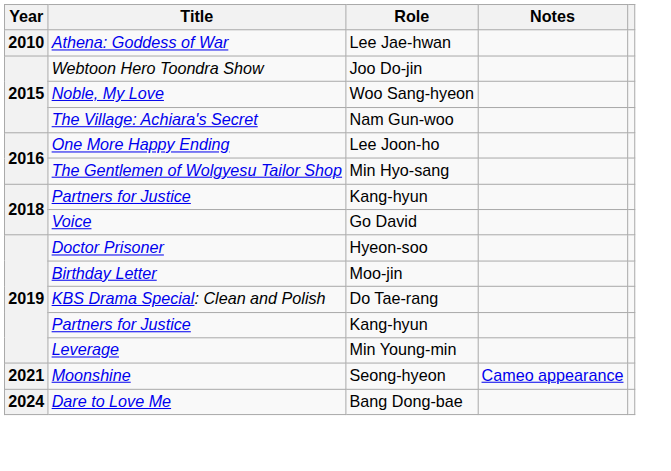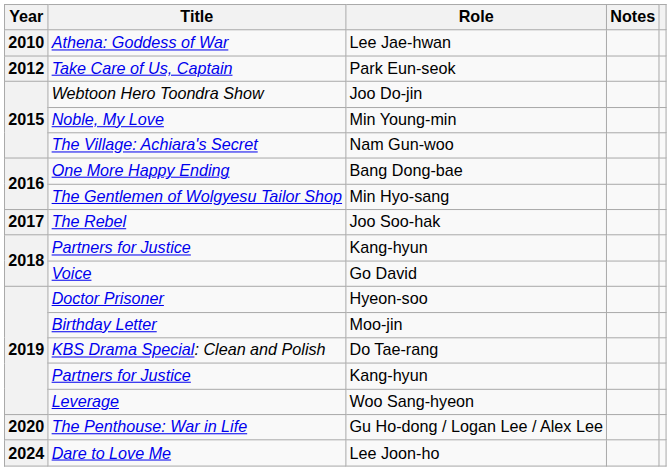 <table class="wikitable plainrowheaders sortable">
 <tr>
 <th scope="col">Year</th>
 <th scope="col">Title</th>
 <th scope="col">Role</th>
 <th scope="col">Notes</th>
 <th scope="col" class="unsortable"></th>
 </tr>
 <tr>
 <th scope="row">2010</th>
 <td><em><a href='#'>Athena: Goddess of War</a></em></td>
 <td>Lee Jae-hwan</td>
 <td></td>
 <td style="text-align:center"></td>
 </tr>
 <tr>
+<th scope="row">2012</th>
+<td><em><a href='#'>Take Care of Us, Captain</a></em></td>
+<td>Park Eun-seok</td>
+<td></td>
+<td style="text-align:center"></td>
+</tr>
+<tr>
 <th scope="row" rowspan="3">2015</th>
 <td><em>Webtoon Hero Toondra Show</em></td>
 <td>Joo Do-jin</td>
 <td></td>
 <td style="text-align:center"></td>
 </tr>
 <tr>
 <td><em><a href='#'>Noble, My Love</a></em></td>
-<td>Woo Sang-hyeon</td>
+<td>Min Young-min</td>
 <td></td>
 <td style="text-align:center"></td>
 </tr>
 <tr>
 <td><em><a href='#'>The Village: Achiara's Secret</a></em></td>
 <td>Nam Gun-woo</td>
 <td></td>
 <td style="text-align:center"></td>
 </tr>
 <tr>
 <th scope="row" rowspan="2">2016</th>
 <td><em><a href='#'>One More Happy Ending</a></em></td>
-<td>Lee Joon-ho</td>
+<td>Bang Dong-bae</td>
 <td></td>
 <td style="text-align:center"></td>
 </tr>
 <tr>
 <td><em><a href='#'>The Gentlemen of Wolgyesu Tailor Shop</a></em></td>
 <td>Min Hyo-sang</td>
+<td></td>
+<td style="text-align:center"></td>
+</tr>
+<tr>
+<th scope="row">2017</th>
+<td><em><a href='#'>The Rebel</a></em></td>
+<td>Joo Soo-hak</td>
 <td></td>
 <td style="text-align:center"></td>
 </tr>
 <tr>
 <th scope="row" rowspan="2">2018</th>
 <td><em><a href='#'>Partners for Justice</a></em></td>
 <td>Kang-hyun</td>
 <td></td>
 <td style="text-align:center"></td>
 </tr>
 <tr>
 <td><em><a href='#'>Voice</a></em></td>
 <td>Go David</td>
 <td></td>
 <td style="text-align:center"></td>
 </tr>
 <tr>
 <th scope="row" rowspan="5">2019</th>
 <td><em><a href='#'>Doctor Prisoner</a></em></td>
 <td>Hyeon-soo</td>
 <td></td>
 <td style="text-align:center"></td>
 </tr>
 <tr>
 <td><em><a href='#'>Birthday Letter</a></em></td>
 <td>Moo-jin</td>
 <td></td>
 <td style="text-align:center"></td>
 </tr>
 <tr>
 <td><em><a href='#'>KBS Drama Special</a>: Clean and Polish</em></td>
 <td>Do Tae-rang</td>
 <td></td>
 <td style="text-align:center"></td>
 </tr>
 <tr>
 <td><em><a href='#'>Partners for Justice</a></em></td>
 <td>Kang-hyun</td>
 <td></td>
 <td style="text-align:center"></td>
 </tr>
 <tr>
 <td><em><a href='#'>Leverage</a></em></td>
-<td>Min Young-min</td>
+<td>Woo Sang-hyeon</td>
 <td></td>
 <td style="text-align:center"></td>
 </tr>
 <tr>
-<th scope="row">2021</th>
-<td><em><a href='#'>Moonshine</a></em></td>
-<td>Seong-hyeon</td>
-<td><a href='#'>Cameo appearance</a></td>
+<th scope="row">2020</th>
+<td><em><a href='#'>The Penthouse: War in Life</a></em></td>
+<td>Gu Ho-dong / Logan Lee / Alex Lee</td>
+<td></td>
 <td style="text-align:center"></td>
 </tr>
 <tr>
 <th scope="row">2024</th>
 <td><em><a href='#'>Dare to Love Me</a></em></td>
-<td>Bang Dong-bae</td>
+<td>Lee Joon-ho</td>
 <td></td>
 <td style="text-align:center"></td>
 </tr>
 </table>
